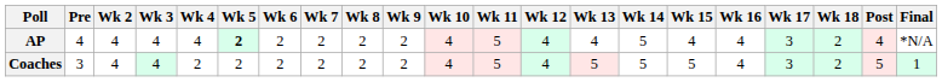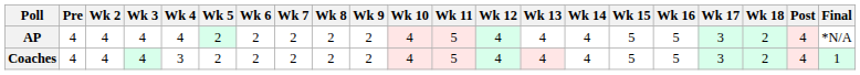 <table class="wikitable" style="white-space:nowrap;text-align:center;">
 <tr>
 <th>Poll</th>
 <th>Pre</th>
 <th>Wk 2</th>
 <th>Wk 3</th>
 <th>Wk 4</th>
 <th>Wk 5</th>
 <th>Wk 6</th>
 <th>Wk 7</th>
 <th>Wk 8</th>
 <th>Wk 9</th>
 <th>Wk 10</th>
 <th>Wk 11</th>
 <th>Wk 12</th>
 <th>Wk 13</th>
 <th>Wk 14</th>
 <th>Wk 15</th>
 <th>Wk 16</th>
 <th>Wk 17</th>
 <th>Wk 18</th>
 <th>Post</th>
 <th>Final</th>
 </tr>
 <tr>
 <th>AP</th>
 <td style="background:#FFF;">4</td>
 <td style="background:#FFF;">4</td>
 <td style="background:#FFF;">4</td>
 <td style="background:#FFF;">4</td>
-<td style="background:#D8FFEB;"><strong>2</strong></td>
+<td style="background:#D8FFEB;">2</td>
 <td style="background:#FFF;">2</td>
 <td style="background:#FFF;">2</td>
 <td style="background:#FFF;">2</td>
 <td style="background:#FFF;">2</td>
 <td style="background:#FFE6E6;">4</td>
 <td style="background:#FFE6E6;">5</td>
 <td style="background:#D8FFEB;">4</td>
 <td style="background:#FFF;">4</td>
+<td style="background:#FFF;">4</td>
 <td style="background:#FFF;">5</td>
-<td style="background:#FFF;">4</td>
-<td style="background:#FFF;">4</td>
+<td style="background:#FFF;">5</td>
 <td style="background:#D8FFEB;">3</td>
 <td style="background:#D8FFEB;">2</td>
 <td style="background:#FFE6E6;">4</td>
 <td style="background:#FFF;">*N/A</td>
 </tr>
 <tr>
 <th>Coaches</th>
-<td style="background:#FFF;">3</td>
+<td style="background:#FFF;">4</td>
 <td style="background:#FFF;">4</td>
 <td style="background:#D8FFEB;">4</td>
-<td style="background:#FFF;">2</td>
+<td style="background:#FFF;">3</td>
 <td style="background:#FFF;">2</td>
 <td style="background:#FFF;">2</td>
 <td style="background:#FFF;">2</td>
 <td style="background:#FFF;">2</td>
 <td style="background:#FFF;">2</td>
 <td style="background:#FFE6E6;">4</td>
 <td style="background:#FFE6E6;">5</td>
 <td style="background:#D8FFEB;">4</td>
-<td style="background:#FFE6E6;">5</td>
+<td style="background:#FFE6E6;">4</td>
+<td style="background:#FFF;">4</td>
 <td style="background:#FFF;">5</td>
 <td style="background:#FFF;">5</td>
-<td style="background:#FFF;">4</td>
 <td style="background:#D8FFEB;">3</td>
 <td style="background:#D8FFEB;">2</td>
-<td style="background:#FFE6E6;">5</td>
+<td style="background:#FFE6E6;">4</td>
 <td style="background:#D8FFEB;">1</td>
 </tr>
 </table>
